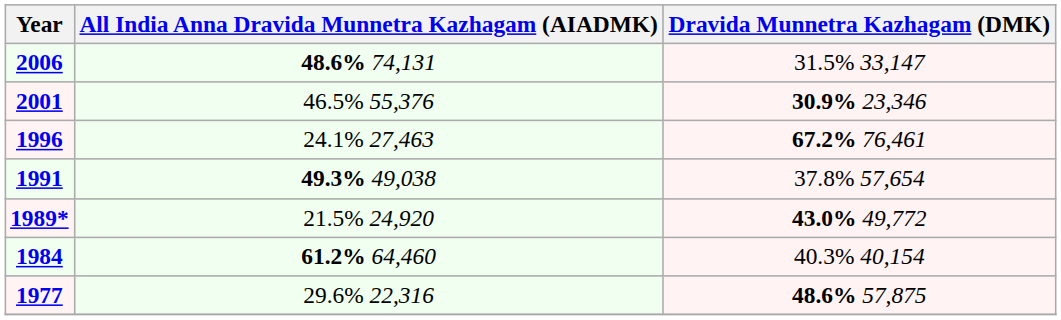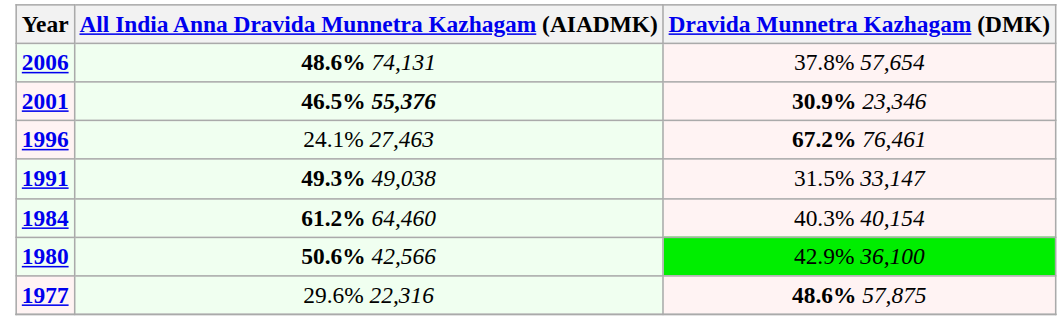 <table align="right" class="wikitable" style="font-size:95%;">
 <tr>
 <th>Year</th>
 <th><a href='#'>All India Anna Dravida Munnetra Kazhagam</a> (AIADMK)</th>
 <th><a href='#'>Dravida Munnetra Kazhagam</a> (DMK)</th>
 </tr>
 <tr>
 <td align="center" bgcolor="#f0fff0"><strong><a href='#'>2006</a></strong></td>
 <td align="center" bgcolor="#f0fff0"><strong>48.6%</strong> <em>74,131</em></td>
-<td align="center" bgcolor="#fff3f3">31.5% <em>33,147</em></td>
+<td align="center" bgcolor="#fff3f3">37.8% <em>57,654</em></td>
 </tr>
 <tr>
 <td align="center" bgcolor="#fff3f3"><strong><a href='#'>2001</a></strong></td>
-<td align="center" bgcolor="#f0fff0">46.5% <em>55,376</em></td>
+<td align="center" bgcolor="#f0fff0"><strong>46.5% <em>55,376</em></strong></td>
 <td align="center" bgcolor="#fff3f3"><strong>30.9%</strong> <em>23,346</em></td>
 </tr>
 <tr>
 <td align="center" bgcolor="#fff3f3"><strong><a href='#'>1996</a></strong></td>
 <td align="center" bgcolor="#f0fff0">24.1% <em>27,463</em></td>
 <td align="center" bgcolor="#fff3f3"><strong>67.2%</strong> <em>76,461</em></td>
 </tr>
 <tr>
 <td align="center" bgcolor="#f0fff0"><strong><a href='#'>1991</a></strong></td>
 <td align="center" bgcolor="#f0fff0"><strong>49.3%</strong> <em>49,038</em></td>
-<td align="center" bgcolor="#fff3f3">37.8% <em>57,654</em></td>
-</tr>
-<tr>
-<td align="center" bgcolor="#fff3f3"><strong><a href='#'>1989*</a></strong></td>
-<td align="center" bgcolor="#f0fff0">21.5% <em>24,920</em></td>
-<td align="center" bgcolor="#fff3f3"><strong>43.0%</strong> <em>49,772</em></td>
+<td align="center" bgcolor="#fff3f3">31.5% <em>33,147</em></td>
 </tr>
 <tr>
 <td align="center" bgcolor="#f0fff0"><strong><a href='#'>1984</a></strong></td>
 <td align="center" bgcolor="#f0fff0"><strong>61.2%</strong> <em>64,460</em></td>
 <td align="center" bgcolor="#fff3f3">40.3% <em>40,154</em></td>
+</tr>
+<tr>
+<td align="center" bgcolor="#f0fff0"><strong><a href='#'>1980</a></strong></td>
+<td align="center" bgcolor="#f0fff0"><strong>50.6%</strong> <em>42,566</em></td>
+<td align="center" bgcolor="#00ee0">42.9% <em>36,100</em></td>
 </tr>
 <tr>
 <td align="center" bgcolor="#fff3f3"><strong><a href='#'>1977</a></strong></td>
 <td align="center" bgcolor="#f0fff0">29.6% <em>22,316</em></td>
 <td align="center" bgcolor="#fff3f3"><strong>48.6%</strong> <em>57,875</em></td>
 </tr>
 <tr>
 </tr>
 </table>
